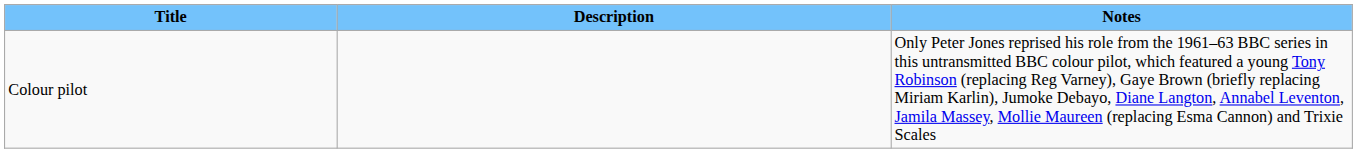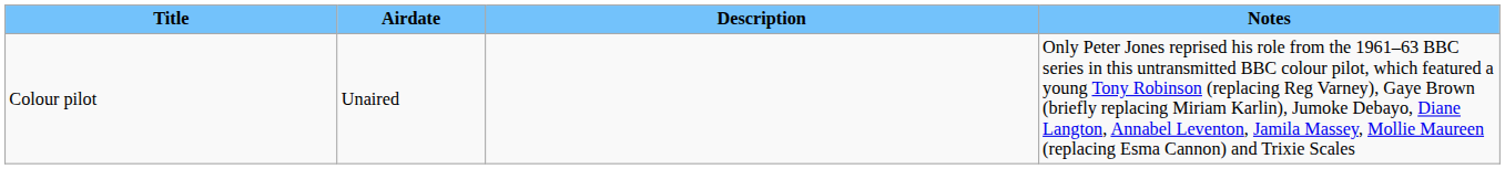 <table class="wikitable" style="font-size:94%;">
 <tr>
 <th style="background:#73c2fb; width:18%;">Title</th>
+<th style="background:#73c2fb; width:8%;">Airdate</th>
 <th style="background:#73c2fb; width:30%;">Description</th>
 <th style="background:#73c2fb; width:25%;">Notes</th>
 </tr>
 <tr>
 <td>Colour pilot</td>
+<td>Unaired</td>
 <td></td>
 <td>Only Peter Jones reprised his role from the 1961–63 BBC series in this untransmitted BBC colour pilot, which featured a young <a href='#'>Tony Robinson</a> (replacing Reg Varney), Gaye Brown (briefly replacing Miriam Karlin), Jumoke Debayo, <a href='#'>Diane Langton</a>, <a href='#'>Annabel Leventon</a>, <a href='#'>Jamila Massey</a>, <a href='#'>Mollie Maureen</a> (replacing Esma Cannon) and Trixie Scales</td>
 </tr>
 </table>
